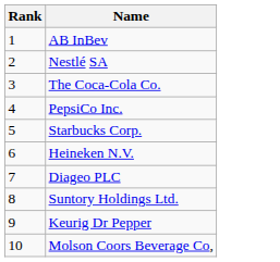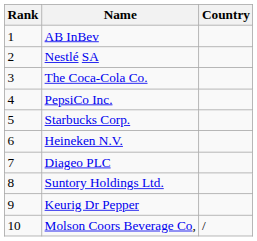 <table class="wikitable sortable">
 <tr>
 <th>Rank</th>
 <th>Name</th>
+<th>Country</th>
 </tr>
 <tr>
 <td>1</td>
 <td><a href='#'>AB InBev</a></td>
+<td></td>
 </tr>
 <tr>
 <td>2</td>
 <td><a href='#'>Nestlé</a> <a href='#'>SA</a></td>
+<td></td>
 </tr>
 <tr>
 <td>3</td>
 <td><a href='#'>The Coca-Cola Co.</a></td>
+<td></td>
 </tr>
 <tr>
 <td>4</td>
 <td><a href='#'>PepsiCo Inc.</a></td>
+<td></td>
 </tr>
 <tr>
 <td>5</td>
 <td><a href='#'>Starbucks Corp.</a></td>
+<td></td>
 </tr>
 <tr>
 <td>6</td>
 <td><a href='#'>Heineken N.V.</a></td>
+<td></td>
 </tr>
 <tr>
 <td>7</td>
 <td><a href='#'>Diageo PLC</a></td>
+<td></td>
 </tr>
 <tr>
 <td>8</td>
 <td><a href='#'>Suntory Holdings Ltd.</a></td>
+<td></td>
 </tr>
 <tr>
 <td>9</td>
 <td><a href='#'>Keurig Dr Pepper</a></td>
+<td></td>
 </tr>
 <tr>
 <td>10</td>
 <td><a href='#'>Molson Coors Beverage Co</a>,</td>
+<td>/</td>
 </tr>
 </table>
